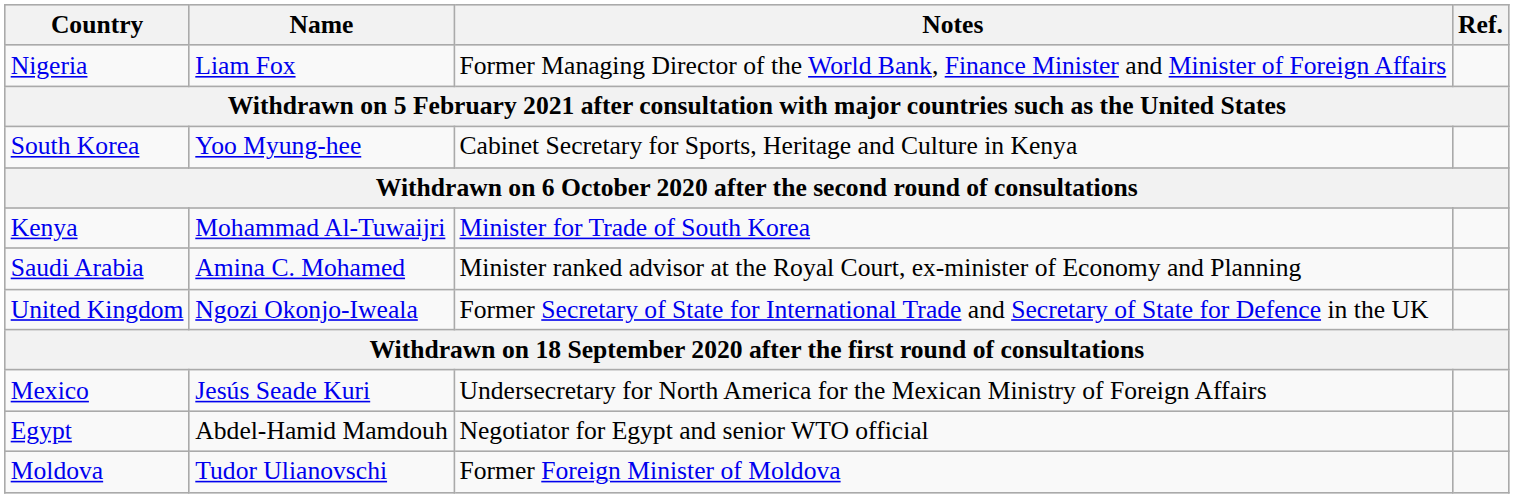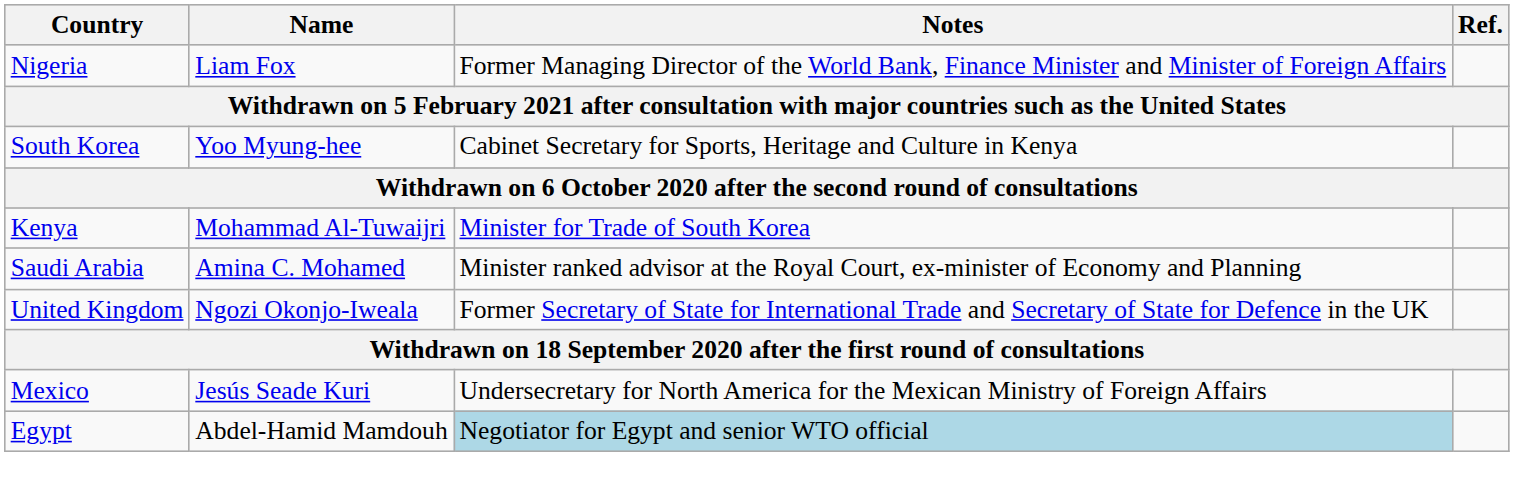 <table class="wikitable">
 <tr>
 <th>Country</th>
 <th>Name</th>
 <th>Notes</th>
 <th>Ref.</th>
 </tr>
 <tr>
 <td> <a href='#'>Nigeria</a></td>
 <td><a href='#'>Liam Fox</a></td>
 <td>Former Managing Director of the <a href='#'>World Bank</a>, <a href='#'>Finance Minister</a> and <a href='#'>Minister of Foreign Affairs</a></td>
 <td></td>
 </tr>
 <tr>
 <th colspan="4">Withdrawn on 5 February 2021 after consultation with major countries such as the United States</th>
 </tr>
 <tr>
 <td> <a href='#'>South Korea</a></td>
 <td><a href='#'>Yoo Myung-hee</a></td>
 <td>Cabinet Secretary for Sports, Heritage and Culture in Kenya</td>
 <td></td>
 </tr>
 <tr>
 <th colspan="4">Withdrawn on 6 October 2020 after the second round of consultations</th>
 </tr>
 <tr>
 <td> <a href='#'>Kenya</a></td>
 <td><a href='#'>Mohammad Al-Tuwaijri</a></td>
 <td><a href='#'>Minister for Trade of South Korea</a></td>
 <td></td>
 </tr>
 <tr>
 <td> <a href='#'>Saudi Arabia</a></td>
 <td><a href='#'>Amina C. Mohamed</a></td>
 <td>Minister ranked advisor at the Royal Court, ex-minister of Economy and Planning</td>
 <td></td>
 </tr>
 <tr>
 <td> <a href='#'>United Kingdom</a></td>
 <td><a href='#'>Ngozi Okonjo-Iweala</a></td>
 <td>Former <a href='#'>Secretary of State for International Trade</a> and <a href='#'>Secretary of State for Defence</a> in the UK</td>
 <td></td>
 </tr>
 <tr>
 <th colspan="4">Withdrawn on 18 September 2020 after the first round of consultations</th>
 </tr>
 <tr>
 <td> <a href='#'>Mexico</a></td>
 <td><a href='#'>Jesús Seade Kuri</a></td>
 <td>Undersecretary for North America for the Mexican Ministry of Foreign Affairs</td>
 <td></td>
 </tr>
 <tr>
 <td> <a href='#'>Egypt</a></td>
 <td>Abdel-Hamid Mamdouh</td>
-<td>Negotiator for Egypt and senior WTO official</td>
-<td></td>
-</tr>
-<tr>
-<td> <a href='#'>Moldova</a></td>
-<td><a href='#'>Tudor Ulianovschi</a></td>
-<td>Former <a href='#'>Foreign Minister of Moldova</a></td>
+<td style="background: lightblue;">Negotiator for Egypt and senior WTO official</td>
 <td></td>
 </tr>
 </table>
